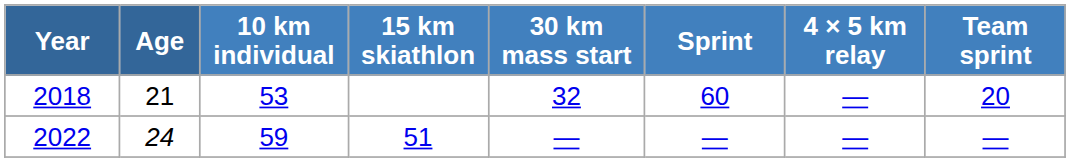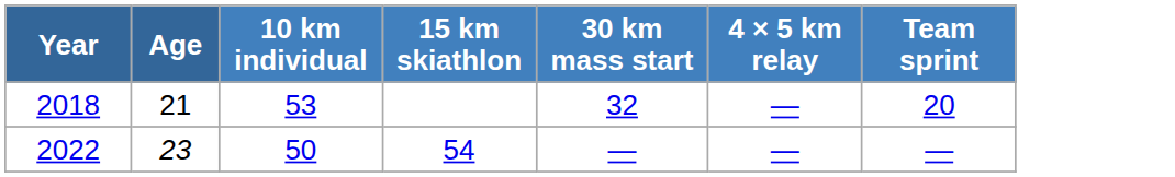 <table class="wikitable" style="font-size:95%; text-align:center; border:grey solid 1px; border-collapse:collapse; background:#ffffff;">
 <tr>
 <th style="background-color:#369; color:white; width:60px;"> Year </th>
 <th style="background-color:#369; color:white; width:40px;"> Age </th>
 <th style="background-color:#4180be; color:white; width:75px;"> 10 km <br> individual </th>
 <th style="background-color:#4180be; color:white; width:75px;"> 15 km <br> skiathlon </th>
 <th style="background-color:#4180be; color:white; width:75px;"> 30 km <br> mass start </th>
-<th style="background-color:#4180be; color:white; width:75px;"> Sprint </th>
 <th style="background-color:#4180be; color:white; width:75px;"> 4 × 5 km <br> relay </th>
 <th style="background-color:#4180be; color:white; width:75px;"> Team <br> sprint </th>
 </tr>
 <tr>
 <td><a href='#'>2018</a></td>
 <td>21</td>
 <td><a href='#'>53</a></td>
 <td><a href='#'></a></td>
 <td><a href='#'>32</a></td>
-<td><a href='#'>60</a></td>
 <td><a href='#'>—</a></td>
 <td><a href='#'>20</a></td>
 </tr>
 <tr>
 <td><a href='#'>2022</a></td>
-<td><em>24</em></td>
-<td><a href='#'>59</a></td>
-<td><a href='#'>51</a></td>
-<td><a href='#'>—</a></td>
+<td><em>23</em></td>
+<td><a href='#'>50</a></td>
+<td><a href='#'>54</a></td>
 <td><a href='#'>—</a></td>
 <td><a href='#'>—</a></td>
 <td><a href='#'>—</a></td>
 </tr>
 </table>
